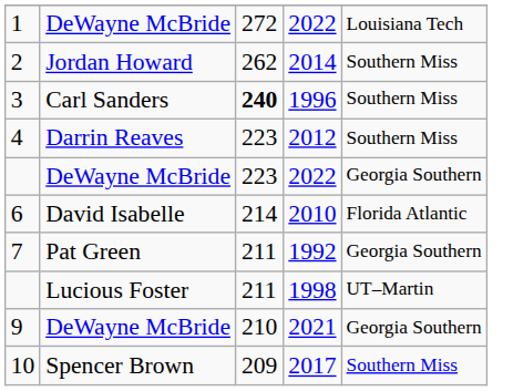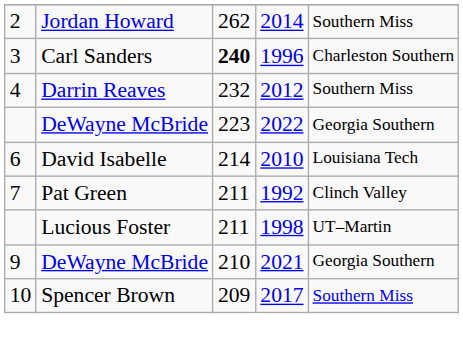 <table class="wikitable">
 <tr>
-</tr>
-<tr>
-<td>1</td>
-<td><a href='#'>DeWayne McBride</a></td>
-<td>272</td>
-<td><a href='#'>2022</a></td>
-<td style="font-size:80%;">Louisiana Tech</td>
 </tr>
 <tr>
 <td>2</td>
 <td><a href='#'>Jordan Howard</a></td>
 <td>262</td>
 <td><a href='#'>2014</a></td>
 <td style="font-size:80%;">Southern Miss</td>
 </tr>
 <tr>
 <td>3</td>
 <td>Carl Sanders</td>
 <td><strong>240</strong></td>
 <td><a href='#'>1996</a></td>
-<td style="font-size:80%;">Southern Miss</td>
+<td style="font-size:80%;">Charleston Southern</td>
 </tr>
 <tr>
 <td>4</td>
 <td><a href='#'>Darrin Reaves</a></td>
-<td>223</td>
+<td>232</td>
 <td><a href='#'>2012</a></td>
 <td style="font-size:80%;">Southern Miss</td>
 </tr>
 <tr>
 <td></td>
 <td><a href='#'>DeWayne McBride</a></td>
 <td>223</td>
 <td><a href='#'>2022</a></td>
 <td style="font-size:80%;">Georgia Southern</td>
 </tr>
 <tr>
 <td>6</td>
 <td>David Isabelle</td>
 <td>214</td>
 <td><a href='#'>2010</a></td>
-<td style="font-size:80%;">Florida Atlantic</td>
+<td style="font-size:80%;">Louisiana Tech</td>
 </tr>
 <tr>
 <td>7</td>
 <td>Pat Green</td>
 <td>211</td>
 <td><a href='#'>1992</a></td>
-<td style="font-size:80%;">Georgia Southern</td>
+<td style="font-size:80%;">Clinch Valley</td>
 </tr>
 <tr>
 <td></td>
 <td>Lucious Foster</td>
 <td>211</td>
 <td><a href='#'>1998</a></td>
 <td style="font-size:80%;">UT–Martin</td>
 </tr>
 <tr>
 <td>9</td>
 <td><a href='#'>DeWayne McBride</a></td>
 <td>210</td>
 <td><a href='#'>2021</a></td>
 <td style="font-size:80%;">Georgia Southern</td>
 </tr>
 <tr>
 <td>10</td>
 <td>Spencer Brown</td>
 <td>209</td>
 <td><a href='#'>2017</a></td>
 <td style="font-size:80%;"><a href='#'>Southern Miss</a></td>
 </tr>
 </table>
